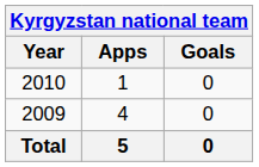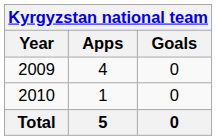 <table class="wikitable" style="text-align:center">
 <tr>
 <th colspan=3><a href='#'>Kyrgyzstan national team</a></th>
 </tr>
 <tr>
 <th>Year</th>
 <th>Apps</th>
 <th>Goals</th>
 </tr>
 <tr>
-<td>2010</td>
-<td>1</td>
+<td>2009</td>
+<td>4</td>
 <td>0</td>
 </tr>
 <tr>
-<td>2009</td>
-<td>4</td>
+<td>2010</td>
+<td>1</td>
 <td>0</td>
 </tr>
 <tr>
 <th>Total</th>
 <th>5</th>
 <th>0</th>
 </tr>
 </table>
